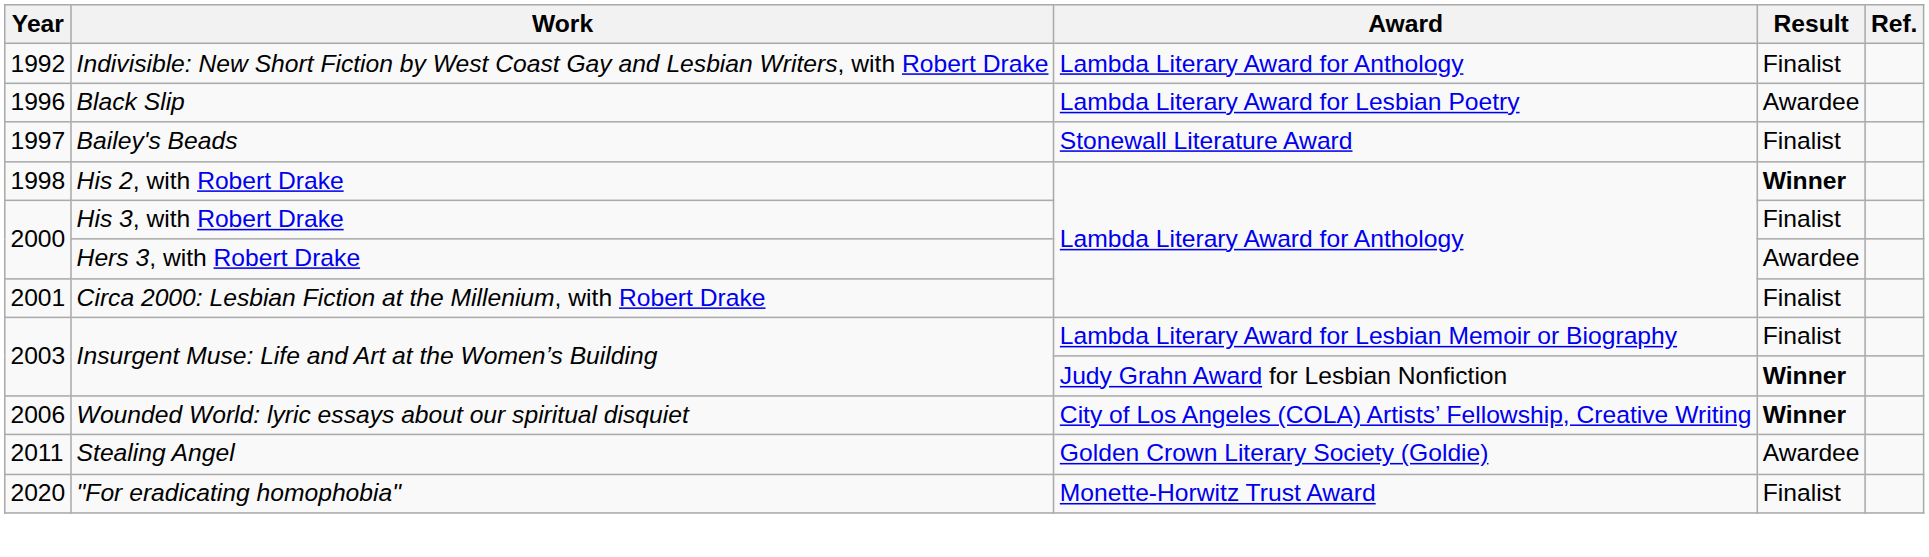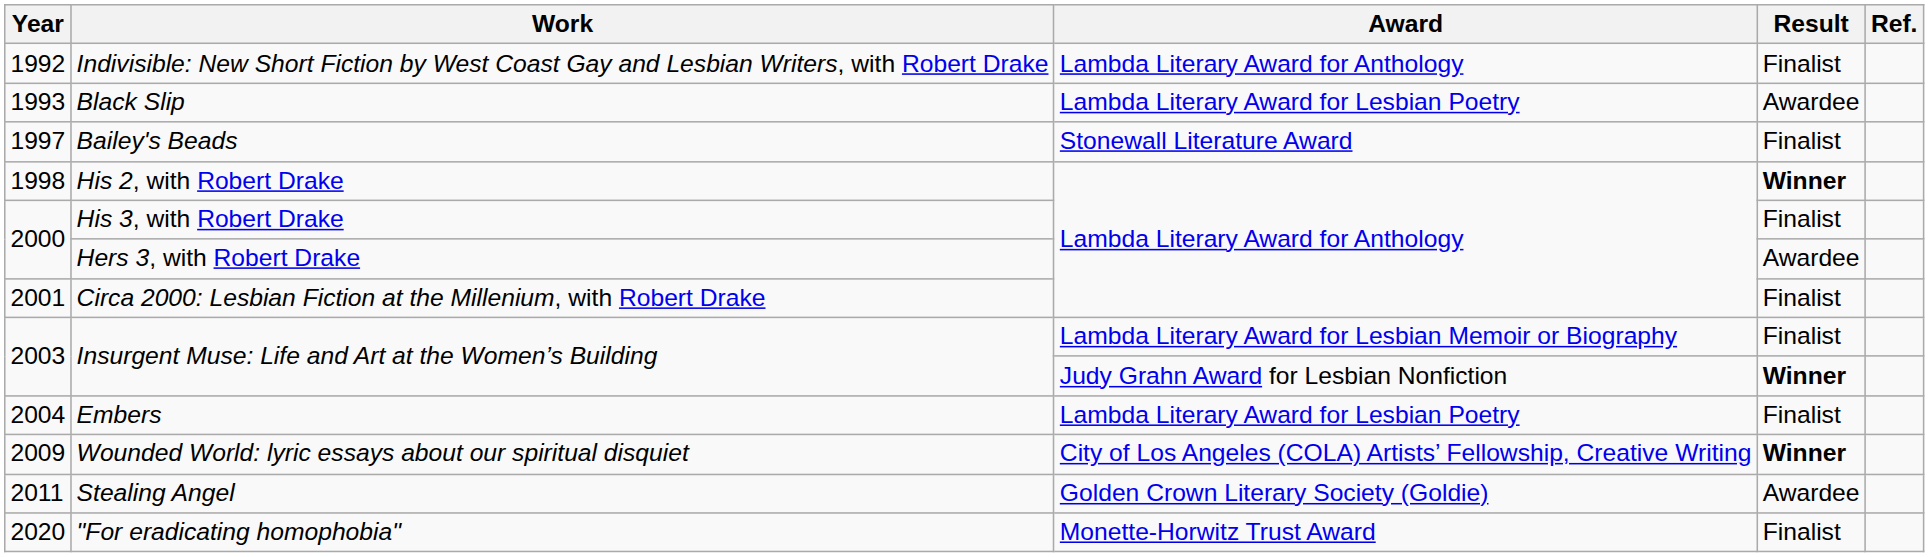 <table class="wikitable sortable">
 <tr>
 <th>Year</th>
 <th>Work</th>
 <th>Award</th>
 <th>Result</th>
 <th>Ref.</th>
 </tr>
 <tr>
 <td>1992</td>
 <td><em>Indivisible: New Short Fiction by West Coast Gay and Lesbian Writers</em>, with <a href='#'>Robert Drake</a></td>
 <td><a href='#'>Lambda Literary Award for Anthology</a></td>
 <td>Finalist</td>
 <td></td>
 </tr>
 <tr>
-<td>1996</td>
+<td>1993</td>
 <td><em>Black Slip</em></td>
 <td><a href='#'>Lambda Literary Award for Lesbian Poetry</a></td>
 <td>Awardee</td>
 <td></td>
 </tr>
 <tr>
 <td>1997</td>
 <td><em>Bailey's Beads</em></td>
 <td><a href='#'>Stonewall Literature Award</a></td>
 <td>Finalist</td>
 <td></td>
 </tr>
 <tr>
 <td>1998</td>
 <td><em>His 2</em>, with <a href='#'>Robert Drake</a></td>
 <td rowspan="4"><a href='#'>Lambda Literary Award for Anthology</a></td>
 <td><strong>Winner</strong></td>
 <td></td>
 </tr>
 <tr>
 <td rowspan="2">2000</td>
 <td><em>His 3</em>, with <a href='#'>Robert Drake</a></td>
 <td>Finalist</td>
 <td></td>
 </tr>
 <tr>
 <td><em>Hers 3</em>, with <a href='#'>Robert Drake</a></td>
 <td>Awardee</td>
 <td></td>
 </tr>
 <tr>
 <td>2001</td>
 <td><em>Circa 2000: Lesbian Fiction at the Millenium</em>, with <a href='#'>Robert Drake</a></td>
 <td>Finalist</td>
 <td></td>
 </tr>
 <tr>
 <td rowspan="2">2003</td>
 <td rowspan="2"><em>Insurgent Muse: Life and Art at the Women’s Building</em></td>
 <td><a href='#'>Lambda Literary Award for Lesbian Memoir or Biography</a></td>
 <td>Finalist</td>
 <td></td>
 </tr>
 <tr>
 <td><a href='#'>Judy Grahn Award</a> for Lesbian Nonfiction</td>
 <td><strong>Winner</strong></td>
 <td></td>
 </tr>
 <tr>
-<td>2006</td>
+<td>2004</td>
+<td><em>Embers</em></td>
+<td><a href='#'>Lambda Literary Award for Lesbian Poetry</a></td>
+<td>Finalist</td>
+<td></td>
+</tr>
+<tr>
+<td>2009</td>
 <td><em>Wounded World: lyric essays about our spiritual disquiet</em></td>
 <td><a href='#'>City of Los Angeles (COLA) Artists’ Fellowship, Creative Writing</a></td>
 <td><strong>Winner</strong></td>
 <td></td>
 </tr>
 <tr>
 <td>2011</td>
 <td><em>Stealing Angel</em></td>
 <td><a href='#'>Golden Crown Literary Society (Goldie)</a></td>
 <td>Awardee</td>
 <td></td>
 </tr>
 <tr>
 <td>2020</td>
 <td><em>"For eradicating homophobia"</em></td>
 <td><a href='#'>Monette-Horwitz Trust Award</a></td>
 <td>Finalist</td>
 <td></td>
 </tr>
 </table>
